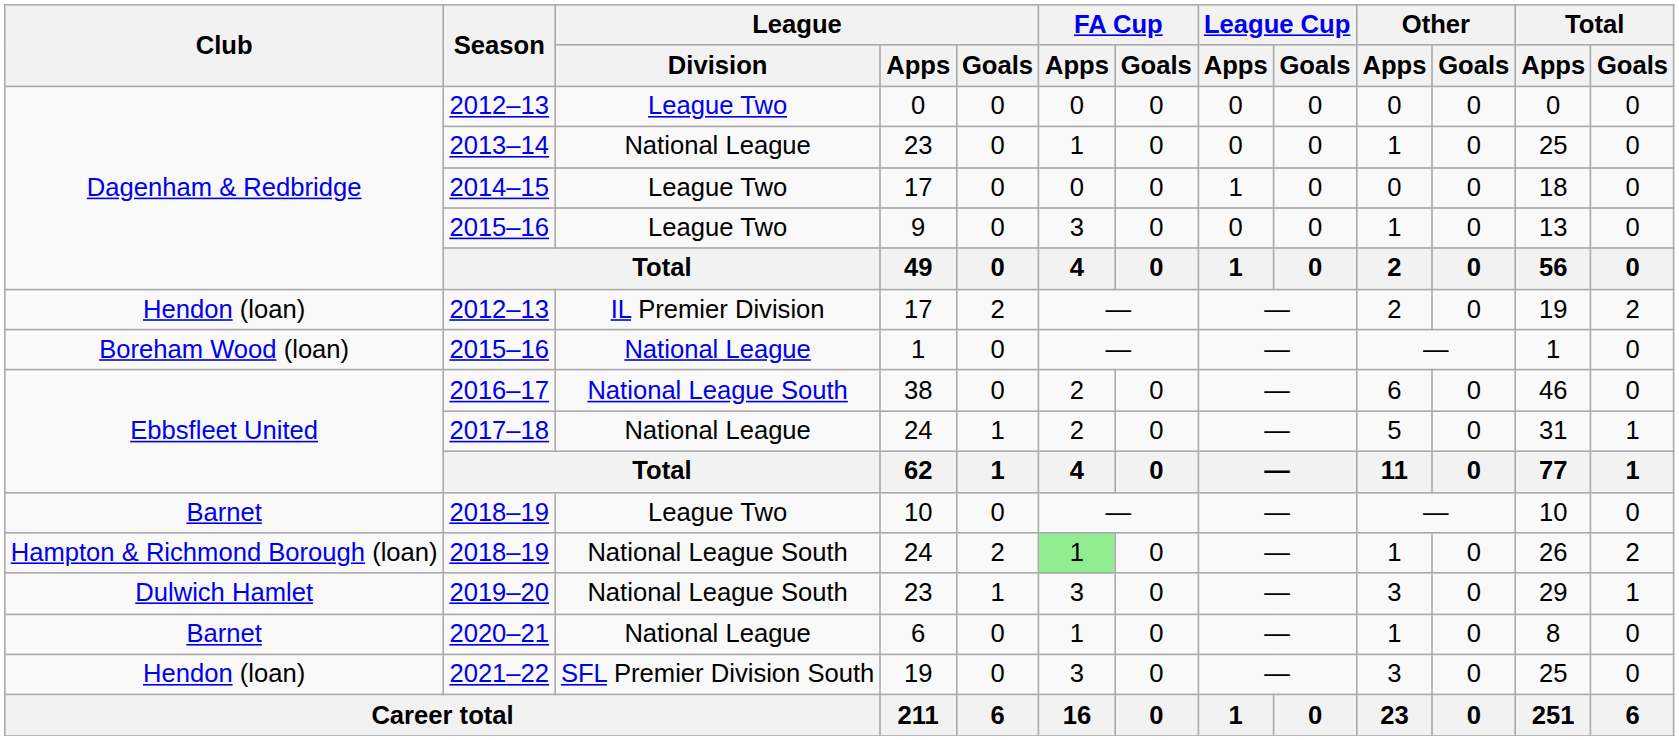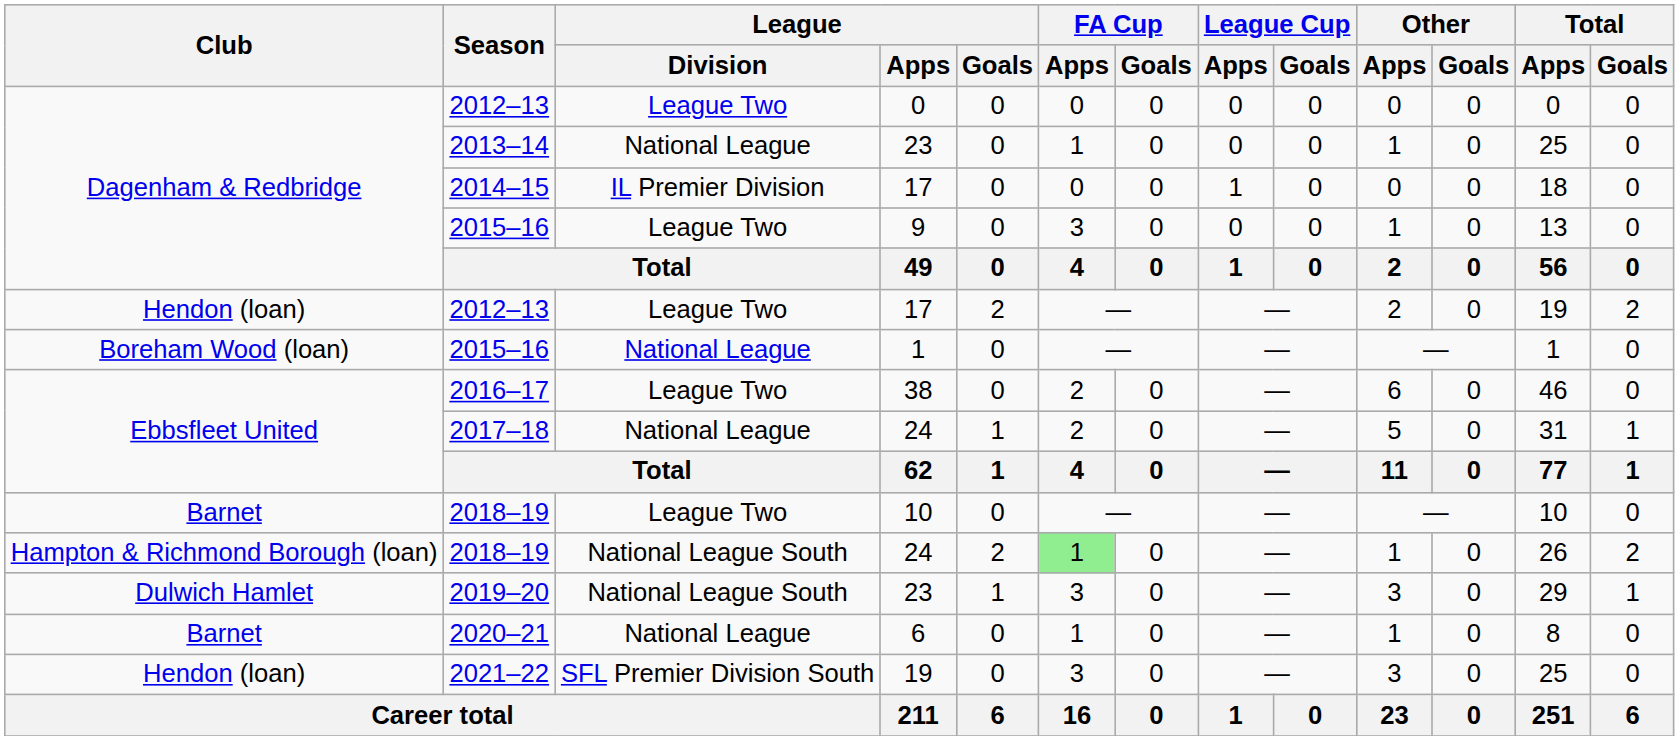 <table class="wikitable" style="text-align: center">
 <tr>
 <th rowspan="2">Club</th>
 <th rowspan="2">Season</th>
 <th colspan="3">League</th>
 <th colspan="2"><a href='#'>FA Cup</a></th>
 <th colspan="2"><a href='#'>League Cup</a></th>
 <th colspan="2">Other</th>
 <th colspan="2">Total</th>
 </tr>
 <tr>
 <th>Division</th>
 <th>Apps</th>
 <th>Goals</th>
 <th>Apps</th>
 <th>Goals</th>
 <th>Apps</th>
 <th>Goals</th>
 <th>Apps</th>
 <th>Goals</th>
 <th>Apps</th>
 <th>Goals</th>
 </tr>
 <tr>
 <td rowspan="5"><a href='#'>Dagenham & Redbridge</a></td>
 <td><a href='#'>2012–13</a></td>
 <td><a href='#'>League Two</a></td>
 <td>0</td>
 <td>0</td>
 <td>0</td>
 <td>0</td>
 <td>0</td>
 <td>0</td>
 <td>0</td>
 <td>0</td>
 <td>0</td>
 <td>0</td>
 </tr>
 <tr>
 <td><a href='#'>2013–14</a></td>
 <td>National League</td>
 <td>23</td>
 <td>0</td>
 <td>1</td>
 <td>0</td>
 <td>0</td>
 <td>0</td>
 <td>1</td>
 <td>0</td>
 <td>25</td>
 <td>0</td>
 </tr>
 <tr>
 <td><a href='#'>2014–15</a></td>
-<td>League Two</td>
+<td><a href='#'>IL</a> Premier Division</td>
 <td>17</td>
 <td>0</td>
 <td>0</td>
 <td>0</td>
 <td>1</td>
 <td>0</td>
 <td>0</td>
 <td>0</td>
 <td>18</td>
 <td>0</td>
 </tr>
 <tr>
 <td><a href='#'>2015–16</a></td>
 <td>League Two</td>
 <td>9</td>
 <td>0</td>
 <td>3</td>
 <td>0</td>
 <td>0</td>
 <td>0</td>
 <td>1</td>
 <td>0</td>
 <td>13</td>
 <td>0</td>
 </tr>
 <tr>
 <th colspan="2">Total</th>
 <th>49</th>
 <th>0</th>
 <th>4</th>
 <th>0</th>
 <th>1</th>
 <th>0</th>
 <th>2</th>
 <th>0</th>
 <th>56</th>
 <th>0</th>
 </tr>
 <tr>
 <td><a href='#'>Hendon</a> (loan)</td>
 <td><a href='#'>2012–13</a></td>
-<td><a href='#'>IL</a> Premier Division</td>
+<td>League Two</td>
 <td>17</td>
 <td>2</td>
 <td colspan="2">—</td>
 <td colspan="2">—</td>
 <td>2</td>
 <td>0</td>
 <td>19</td>
 <td>2</td>
 </tr>
 <tr>
 <td><a href='#'>Boreham Wood</a> (loan)</td>
 <td><a href='#'>2015–16</a></td>
 <td><a href='#'>National League</a></td>
 <td>1</td>
 <td>0</td>
 <td colspan="2">—</td>
 <td colspan="2">—</td>
 <td colspan="2">—</td>
 <td>1</td>
 <td>0</td>
 </tr>
 <tr>
 <td rowspan="3"><a href='#'>Ebbsfleet United</a></td>
 <td><a href='#'>2016–17</a></td>
-<td><a href='#'>National League South</a></td>
+<td>League Two</td>
 <td>38</td>
 <td>0</td>
 <td>2</td>
 <td>0</td>
 <td colspan="2">—</td>
 <td>6</td>
 <td>0</td>
 <td>46</td>
 <td>0</td>
 </tr>
 <tr>
 <td><a href='#'>2017–18</a></td>
 <td>National League</td>
 <td>24</td>
 <td>1</td>
 <td>2</td>
 <td>0</td>
 <td colspan="2">—</td>
 <td>5</td>
 <td>0</td>
 <td>31</td>
 <td>1</td>
 </tr>
 <tr>
 <th colspan="2">Total</th>
 <th>62</th>
 <th>1</th>
 <th>4</th>
 <th>0</th>
 <th colspan="2">—</th>
 <th>11</th>
 <th>0</th>
 <th>77</th>
 <th>1</th>
 </tr>
 <tr>
 <td><a href='#'>Barnet</a></td>
 <td><a href='#'>2018–19</a></td>
 <td>League Two</td>
 <td>10</td>
 <td>0</td>
 <td colspan="2">—</td>
 <td colspan="2">—</td>
 <td colspan="2">—</td>
 <td>10</td>
 <td>0</td>
 </tr>
 <tr>
 <td><a href='#'>Hampton & Richmond Borough</a> (loan)</td>
 <td><a href='#'>2018–19</a></td>
 <td>National League South</td>
 <td>24</td>
 <td>2</td>
 <td style="background: lightgreen;">1</td>
 <td>0</td>
 <td colspan="2">—</td>
 <td>1</td>
 <td>0</td>
 <td>26</td>
 <td>2</td>
 </tr>
 <tr>
 <td><a href='#'>Dulwich Hamlet</a></td>
 <td><a href='#'>2019–20</a></td>
 <td>National League South</td>
 <td>23</td>
 <td>1</td>
 <td>3</td>
 <td>0</td>
 <td colspan="2">—</td>
 <td>3</td>
 <td>0</td>
 <td>29</td>
 <td>1</td>
 </tr>
 <tr>
 <td><a href='#'>Barnet</a></td>
 <td><a href='#'>2020–21</a></td>
 <td>National League</td>
 <td>6</td>
 <td>0</td>
 <td>1</td>
 <td>0</td>
 <td colspan="2">—</td>
 <td>1</td>
 <td>0</td>
 <td>8</td>
 <td>0</td>
 </tr>
 <tr>
 <td><a href='#'>Hendon</a> (loan)</td>
 <td><a href='#'>2021–22</a></td>
 <td><a href='#'>SFL</a> Premier Division South</td>
 <td>19</td>
 <td>0</td>
 <td>3</td>
 <td>0</td>
 <td colspan="2">—</td>
 <td>3</td>
 <td>0</td>
 <td>25</td>
 <td>0</td>
 </tr>
 <tr>
 <th colspan="3">Career total</th>
 <th>211</th>
 <th>6</th>
 <th>16</th>
 <th>0</th>
 <th>1</th>
 <th>0</th>
 <th>23</th>
 <th>0</th>
 <th>251</th>
 <th>6</th>
 </tr>
 </table>
